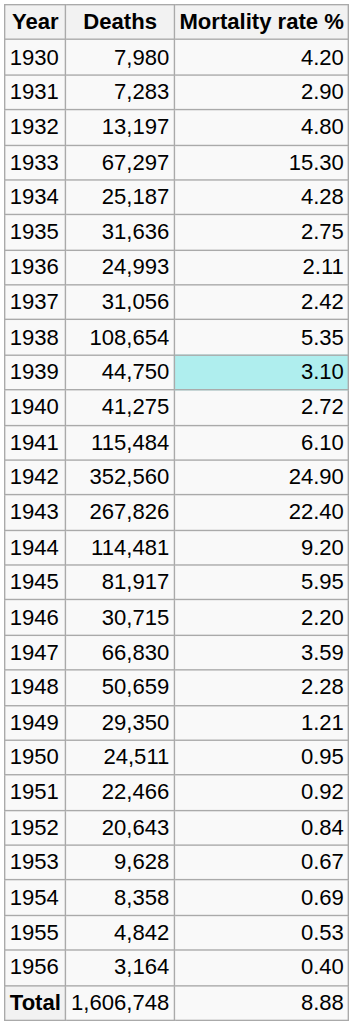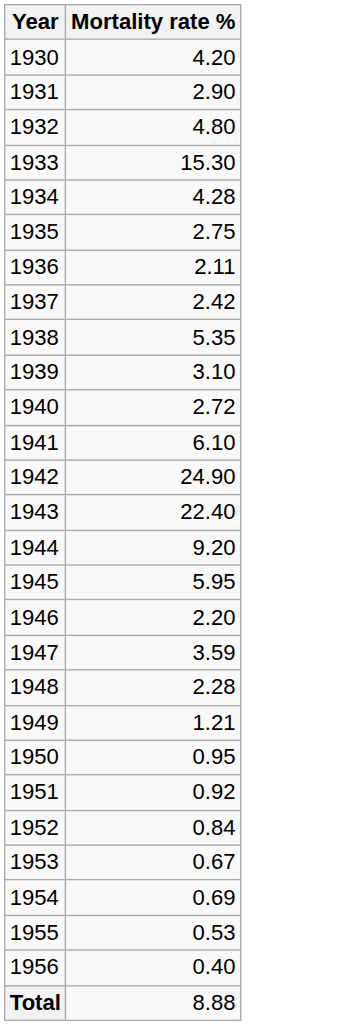 <table class="wikitable">
 <tr>
 <th>Year</th>
-<th>Deaths</th>
 <th>Mortality rate %</th>
 </tr>
 <tr>
 <td>1930</td>
-<td align="right">7,980</td>
 <td align="right">4.20</td>
 </tr>
 <tr>
 <td>1931</td>
-<td align="right">7,283</td>
 <td align="right">2.90</td>
 </tr>
 <tr>
 <td>1932</td>
-<td align="right">13,197</td>
 <td align="right">4.80</td>
 </tr>
 <tr>
 <td>1933</td>
-<td align="right">67,297</td>
 <td align="right">15.30</td>
 </tr>
 <tr>
 <td>1934</td>
-<td align="right">25,187</td>
 <td align="right">4.28</td>
 </tr>
 <tr>
 <td>1935</td>
-<td align="right">31,636</td>
 <td align="right">2.75</td>
 </tr>
 <tr>
 <td>1936</td>
-<td align="right">24,993</td>
 <td align="right">2.11</td>
 </tr>
 <tr>
 <td>1937</td>
-<td align="right">31,056</td>
 <td align="right">2.42</td>
 </tr>
 <tr>
 <td>1938</td>
-<td align="right">108,654</td>
 <td align="right">5.35</td>
 </tr>
 <tr>
 <td>1939</td>
-<td align="right">44,750</td>
-<td align="right" style="background: paleturquoise;">3.10</td>
+<td align="right">3.10</td>
 </tr>
 <tr>
 <td>1940</td>
-<td align="right">41,275</td>
 <td align="right">2.72</td>
 </tr>
 <tr>
 <td>1941</td>
-<td align="right">115,484</td>
 <td align="right">6.10</td>
 </tr>
 <tr>
 <td>1942</td>
-<td align="right">352,560</td>
 <td align="right">24.90</td>
 </tr>
 <tr>
 <td>1943</td>
-<td align="right">267,826</td>
 <td align="right">22.40</td>
 </tr>
 <tr>
 <td>1944</td>
-<td align="right">114,481</td>
 <td align="right">9.20</td>
 </tr>
 <tr>
 <td>1945</td>
-<td align="right">81,917</td>
 <td align="right">5.95</td>
 </tr>
 <tr>
 <td>1946</td>
-<td align="right">30,715</td>
 <td align="right">2.20</td>
 </tr>
 <tr>
 <td>1947</td>
-<td align="right">66,830</td>
 <td align="right">3.59</td>
 </tr>
 <tr>
 <td>1948</td>
-<td align="right">50,659</td>
 <td align="right">2.28</td>
 </tr>
 <tr>
 <td>1949</td>
-<td align="right">29,350</td>
 <td align="right">1.21</td>
 </tr>
 <tr>
 <td>1950</td>
-<td align="right">24,511</td>
 <td align="right">0.95</td>
 </tr>
 <tr>
 <td>1951</td>
-<td align="right">22,466</td>
 <td align="right">0.92</td>
 </tr>
 <tr>
 <td>1952</td>
-<td align="right">20,643</td>
 <td align="right">0.84</td>
 </tr>
 <tr>
 <td>1953</td>
-<td align="right">9,628</td>
 <td align="right">0.67</td>
 </tr>
 <tr>
 <td>1954</td>
-<td align="right">8,358</td>
 <td align="right">0.69</td>
 </tr>
 <tr>
 <td>1955</td>
-<td align="right">4,842</td>
 <td align="right">0.53</td>
 </tr>
 <tr>
 <td>1956</td>
-<td align="right">3,164</td>
 <td align="right">0.40</td>
 </tr>
 <tr>
 <th>Total</th>
-<td>1,606,748</td>
 <td align="right">8.88</td>
 </tr>
 </table>
